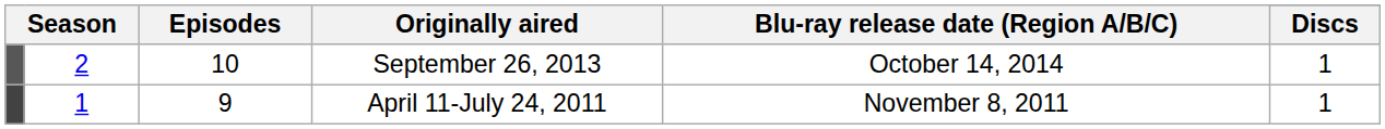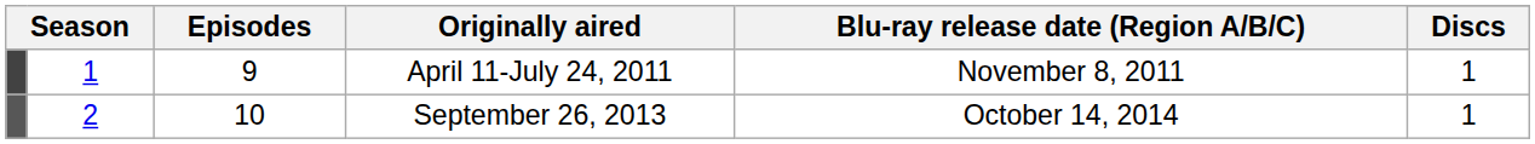 <table class="wikitable" style="text-align:center; width:99%; background:#fff;">
 <tr>
 <th colspan="2" rowspan="2">Season</th>
 <th rowspan="2">Episodes</th>
 <th rowspan="2">Originally aired</th>
 <th rowspan="2">Blu-ray release date (Region A/B/C)</th>
 </tr>
 <tr>
 <th>Discs</th>
 </tr>
 <tr>
+<td style="width:5px; background:#424242;"></td>
+<td style="text-align:center;"><a href='#'>1</a></td>
+<td style="text-align:center;">9</td>
+<td style="text-align:center;">April 11-July 24, 2011</td>
+<td>November 8, 2011</td>
+<td style="text-align:center;">1</td>
+</tr>
+<tr>
 <td style="width:5px; background:#575757;"></td>
 <td style="text-align:center;"><a href='#'>2</a></td>
 <td style="text-align:center;">10</td>
 <td style="text-align:center;">September 26, 2013</td>
 <td>October 14, 2014</td>
 <td style="text-align:center;">1</td>
 </tr>
-<tr>
-<td style="width:5px; background:#424242;"></td>
-<td style="text-align:center;"><a href='#'>1</a></td>
-<td style="text-align:center;">9</td>
-<td style="text-align:center;">April 11-July 24, 2011</td>
-<td>November 8, 2011</td>
-<td style="text-align:center;">1</td>
-</tr>
 </table>
